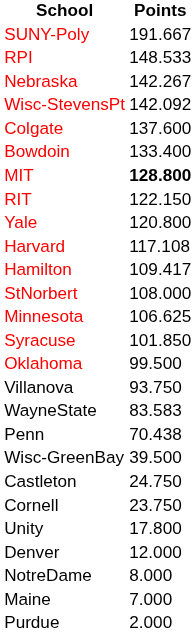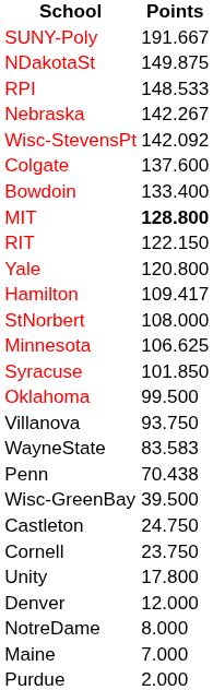 <table>
 <tr>
 <th>School</th>
 <th>Points</th>
 </tr>
 <tr>
 <td style="color: red">SUNY-Poly</td>
 <td>191.667</td>
+</tr>
+<tr>
+<td style="color: red">NDakotaSt</td>
+<td>149.875</td>
 </tr>
 <tr>
 <td style="color: red">RPI</td>
 <td>148.533</td>
 </tr>
 <tr>
 <td style="color: red">Nebraska</td>
 <td>142.267</td>
 </tr>
 <tr>
 <td style="color: red">Wisc-StevensPt</td>
 <td>142.092</td>
 </tr>
 <tr>
 <td style="color: red">Colgate</td>
 <td>137.600</td>
 </tr>
 <tr>
 <td style="color: red">Bowdoin</td>
 <td>133.400</td>
 </tr>
 <tr>
 <td style="color: red">MIT</td>
 <td><strong>128.800</strong></td>
 </tr>
 <tr>
 <td style="color: red">RIT</td>
 <td>122.150</td>
 </tr>
 <tr>
 <td style="color: red">Yale</td>
 <td>120.800</td>
-</tr>
-<tr>
-<td style="color: red">Harvard</td>
-<td>117.108</td>
 </tr>
 <tr>
 <td style="color: red">Hamilton</td>
 <td>109.417</td>
 </tr>
 <tr>
 <td style="color: red">StNorbert</td>
 <td>108.000</td>
 </tr>
 <tr>
 <td style="color: red">Minnesota</td>
 <td>106.625</td>
 </tr>
 <tr>
 <td style="color: red">Syracuse</td>
 <td>101.850</td>
 </tr>
 <tr>
 <td style="color: red">Oklahoma</td>
 <td>99.500</td>
 </tr>
 <tr>
 <td>Villanova</td>
 <td>93.750</td>
 </tr>
 <tr>
 <td>WayneState</td>
 <td>83.583</td>
 </tr>
 <tr>
 <td>Penn</td>
 <td>70.438</td>
 </tr>
 <tr>
 <td>Wisc-GreenBay</td>
 <td>39.500</td>
 </tr>
 <tr>
 <td>Castleton</td>
 <td>24.750</td>
 </tr>
 <tr>
 <td>Cornell</td>
 <td>23.750</td>
 </tr>
 <tr>
 <td>Unity</td>
 <td>17.800</td>
 </tr>
 <tr>
 <td>Denver</td>
 <td>12.000</td>
 </tr>
 <tr>
 <td>NotreDame</td>
 <td>8.000</td>
 </tr>
 <tr>
 <td>Maine</td>
 <td>7.000</td>
 </tr>
 <tr>
 <td>Purdue</td>
 <td>2.000</td>
 </tr>
 </table>
